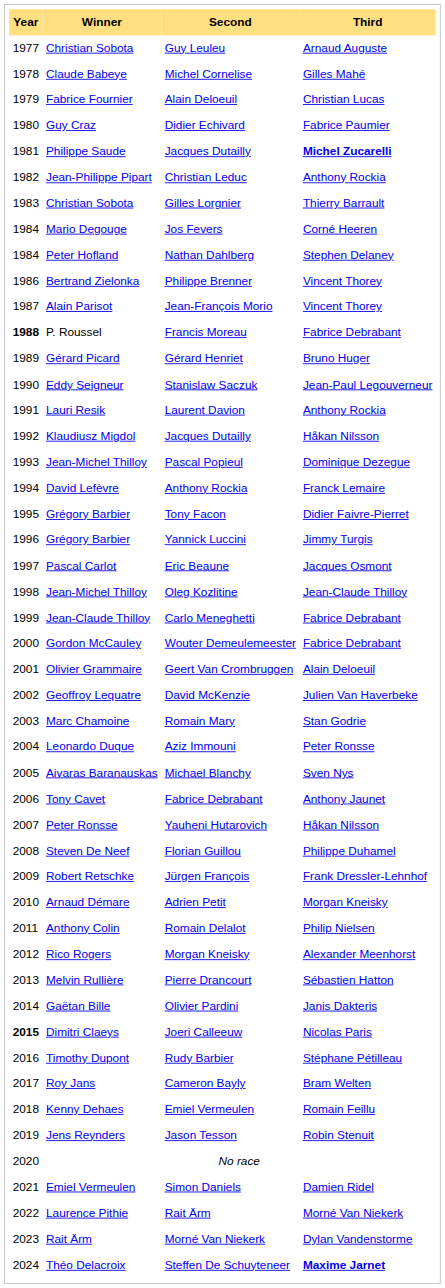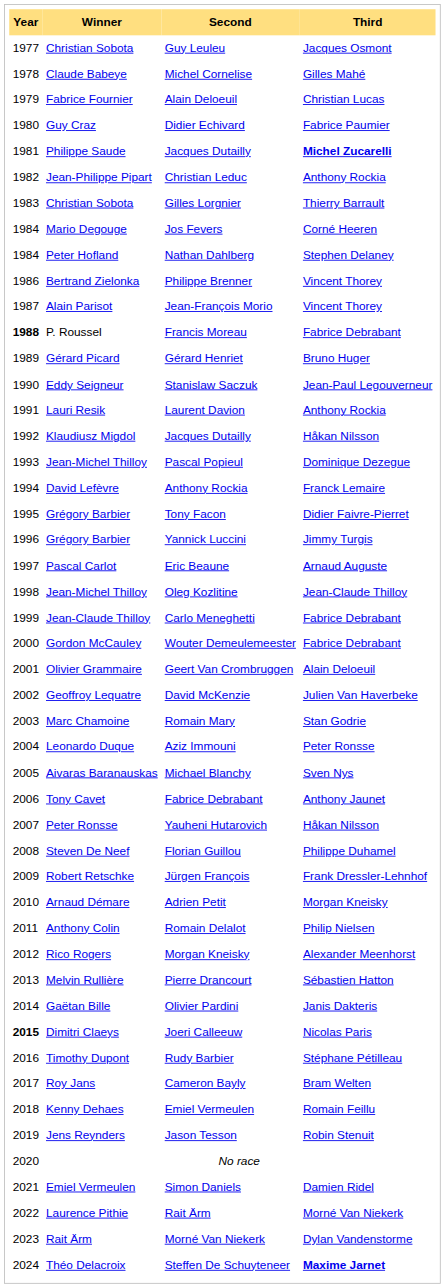 <table cellpadding="4" cellspacing="0"  style="border: 1px solid silver; color: black; margin: 0 0 0.5em 0; background-color: white; padding: 5px; text-align: left; font-size:85%; vertical-align: top; line-height:1.6em;">
 <tr>
 <th scope=col; align="center" bgcolor="FFDF80">Year</th>
 <th scope=col; align="center" bgcolor="FFDF80">Winner</th>
 <th scope=col; align="center" bgcolor="FFDF80">Second</th>
 <th scope=col; align="center" bgcolor="FFDF80">Third</th>
 </tr>
 <tr>
 <td>1977</td>
 <td> <a href='#'>Christian Sobota</a></td>
 <td> <a href='#'>Guy Leuleu</a></td>
-<td> <a href='#'>Arnaud Auguste</a></td>
+<td> <a href='#'>Jacques Osmont</a></td>
 </tr>
 <tr>
 <td>1978</td>
 <td> <a href='#'>Claude Babeye</a></td>
 <td> <a href='#'>Michel Cornelise</a></td>
 <td> <a href='#'>Gilles Mahé</a></td>
 </tr>
 <tr>
 <td>1979</td>
 <td> <a href='#'>Fabrice Fournier</a></td>
 <td> <a href='#'>Alain Deloeuil</a></td>
 <td> <a href='#'>Christian Lucas</a></td>
 </tr>
 <tr>
 <td>1980</td>
 <td> <a href='#'>Guy Craz</a></td>
 <td> <a href='#'>Didier Echivard</a></td>
 <td> <a href='#'>Fabrice Paumier</a></td>
 </tr>
 <tr>
 <td>1981</td>
 <td> <a href='#'>Philippe Saude</a></td>
 <td> <a href='#'>Jacques Dutailly</a></td>
 <td><strong> <a href='#'>Michel Zucarelli</a></strong></td>
 </tr>
 <tr>
 <td>1982</td>
 <td> <a href='#'>Jean-Philippe Pipart</a></td>
 <td> <a href='#'>Christian Leduc</a></td>
 <td> <a href='#'>Anthony Rockia</a></td>
 </tr>
 <tr>
 <td>1983</td>
 <td> <a href='#'>Christian Sobota</a></td>
 <td> <a href='#'>Gilles Lorgnier</a></td>
 <td> <a href='#'>Thierry Barrault</a></td>
 </tr>
 <tr>
 <td>1984</td>
 <td> <a href='#'>Mario Degouge</a></td>
 <td> <a href='#'>Jos Fevers</a></td>
 <td> <a href='#'>Corné Heeren</a></td>
 </tr>
 <tr>
 <td>1984</td>
 <td> <a href='#'>Peter Hofland</a></td>
 <td> <a href='#'>Nathan Dahlberg</a></td>
 <td> <a href='#'>Stephen Delaney</a></td>
 </tr>
 <tr>
 <td>1986</td>
 <td> <a href='#'>Bertrand Zielonka</a></td>
 <td> <a href='#'>Philippe Brenner</a></td>
 <td> <a href='#'>Vincent Thorey</a></td>
 </tr>
 <tr>
 <td>1987</td>
 <td> <a href='#'>Alain Parisot</a></td>
 <td> <a href='#'>Jean-François Morio</a></td>
 <td> <a href='#'>Vincent Thorey</a></td>
 </tr>
 <tr>
 <td><strong>1988</strong></td>
 <td> P. Roussel</td>
 <td> <a href='#'>Francis Moreau</a></td>
 <td> <a href='#'>Fabrice Debrabant</a></td>
 </tr>
 <tr>
 <td>1989</td>
 <td> <a href='#'>Gérard Picard</a></td>
 <td> <a href='#'>Gérard Henriet</a></td>
 <td> <a href='#'>Bruno Huger</a></td>
 </tr>
 <tr>
 <td>1990</td>
 <td> <a href='#'>Eddy Seigneur</a></td>
 <td> <a href='#'>Stanislaw Saczuk</a></td>
 <td> <a href='#'>Jean-Paul Legouverneur</a></td>
 </tr>
 <tr>
 <td>1991</td>
 <td> <a href='#'>Lauri Resik</a></td>
 <td> <a href='#'>Laurent Davion</a></td>
 <td> <a href='#'>Anthony Rockia</a></td>
 </tr>
 <tr>
 <td>1992</td>
 <td> <a href='#'>Klaudiusz Migdol</a></td>
 <td> <a href='#'>Jacques Dutailly</a></td>
 <td> <a href='#'>Håkan Nilsson</a></td>
 </tr>
 <tr>
 </tr>
 <tr>
 <td>1993</td>
 <td> <a href='#'>Jean-Michel Thilloy</a></td>
 <td> <a href='#'>Pascal Popieul</a></td>
 <td> <a href='#'>Dominique Dezegue</a></td>
 </tr>
 <tr>
 <td>1994</td>
 <td> <a href='#'>David Lefèvre</a></td>
 <td> <a href='#'>Anthony Rockia</a></td>
 <td> <a href='#'>Franck Lemaire</a></td>
 </tr>
 <tr>
 <td>1995</td>
 <td> <a href='#'>Grégory Barbier</a></td>
 <td> <a href='#'>Tony Facon</a></td>
 <td> <a href='#'>Didier Faivre-Pierret</a></td>
 </tr>
 <tr>
 <td>1996</td>
 <td> <a href='#'>Grégory Barbier</a></td>
 <td> <a href='#'>Yannick Luccini</a></td>
 <td> <a href='#'>Jimmy Turgis</a></td>
 </tr>
 <tr>
 <td>1997</td>
 <td> <a href='#'>Pascal Carlot</a></td>
 <td> <a href='#'>Eric Beaune</a></td>
-<td> <a href='#'>Jacques Osmont</a></td>
+<td> <a href='#'>Arnaud Auguste</a></td>
 </tr>
 <tr>
 <td>1998</td>
 <td> <a href='#'>Jean-Michel Thilloy</a></td>
 <td> <a href='#'>Oleg Kozlitine</a></td>
 <td> <a href='#'>Jean-Claude Thilloy</a></td>
 </tr>
 <tr>
 <td>1999</td>
 <td> <a href='#'>Jean-Claude Thilloy</a></td>
 <td> <a href='#'>Carlo Meneghetti</a></td>
 <td> <a href='#'>Fabrice Debrabant</a></td>
 </tr>
 <tr>
 <td>2000</td>
 <td> <a href='#'>Gordon McCauley</a></td>
 <td> <a href='#'>Wouter Demeulemeester</a></td>
 <td> <a href='#'>Fabrice Debrabant</a></td>
 </tr>
 <tr>
 <td>2001</td>
 <td> <a href='#'>Olivier Grammaire</a></td>
 <td> <a href='#'>Geert Van Crombruggen</a></td>
 <td> <a href='#'>Alain Deloeuil</a></td>
 </tr>
 <tr>
 <td>2002</td>
 <td> <a href='#'>Geoffroy Lequatre</a></td>
 <td> <a href='#'>David McKenzie</a></td>
 <td> <a href='#'>Julien Van Haverbeke</a></td>
 </tr>
 <tr>
 <td>2003</td>
 <td> <a href='#'>Marc Chamoine</a></td>
 <td> <a href='#'>Romain Mary</a></td>
 <td> <a href='#'>Stan Godrie</a></td>
 </tr>
 <tr>
 </tr>
 <tr>
 <td>2004</td>
 <td> <a href='#'>Leonardo Duque</a></td>
 <td> <a href='#'>Aziz Immouni</a></td>
 <td> <a href='#'>Peter Ronsse</a></td>
 </tr>
 <tr>
 <td>2005</td>
 <td> <a href='#'>Aivaras Baranauskas</a></td>
 <td> <a href='#'>Michael Blanchy</a></td>
 <td> <a href='#'>Sven Nys</a></td>
 </tr>
 <tr>
 <td>2006</td>
 <td> <a href='#'>Tony Cavet</a></td>
 <td> <a href='#'>Fabrice Debrabant</a></td>
 <td> <a href='#'>Anthony Jaunet</a></td>
 </tr>
 <tr>
 <td>2007</td>
 <td> <a href='#'>Peter Ronsse</a></td>
 <td> <a href='#'>Yauheni Hutarovich</a></td>
 <td> <a href='#'>Håkan Nilsson</a></td>
 </tr>
 <tr>
 <td>2008</td>
 <td> <a href='#'>Steven De Neef</a></td>
 <td> <a href='#'>Florian Guillou</a></td>
 <td> <a href='#'>Philippe Duhamel</a></td>
 </tr>
 <tr>
 <td>2009</td>
 <td> <a href='#'>Robert Retschke</a></td>
 <td> <a href='#'>Jürgen François</a></td>
 <td> <a href='#'>Frank Dressler-Lehnhof</a></td>
 </tr>
 <tr>
 <td>2010</td>
 <td> <a href='#'>Arnaud Démare</a></td>
 <td> <a href='#'>Adrien Petit</a></td>
 <td> <a href='#'>Morgan Kneisky</a></td>
 </tr>
 <tr>
 <td>2011</td>
 <td> <a href='#'>Anthony Colin</a></td>
 <td> <a href='#'>Romain Delalot</a></td>
 <td> <a href='#'>Philip Nielsen</a></td>
 </tr>
 <tr>
 <td>2012</td>
 <td> <a href='#'>Rico Rogers</a></td>
 <td> <a href='#'>Morgan Kneisky</a></td>
 <td> <a href='#'>Alexander Meenhorst</a></td>
 </tr>
 <tr>
 <td>2013</td>
 <td> <a href='#'>Melvin Rullière</a></td>
 <td> <a href='#'>Pierre Drancourt</a></td>
 <td> <a href='#'>Sébastien Hatton</a></td>
 </tr>
 <tr>
 <td>2014</td>
 <td> <a href='#'>Gaëtan Bille</a></td>
 <td> <a href='#'>Olivier Pardini</a></td>
 <td> <a href='#'>Janis Dakteris</a></td>
 </tr>
 <tr>
 <td><strong>2015</strong></td>
 <td> <a href='#'>Dimitri Claeys</a></td>
 <td> <a href='#'>Joeri Calleeuw</a></td>
 <td> <a href='#'>Nicolas Paris</a></td>
 </tr>
 <tr>
 <td>2016</td>
 <td> <a href='#'>Timothy Dupont</a></td>
 <td> <a href='#'>Rudy Barbier</a></td>
 <td> <a href='#'>Stéphane Pétilleau</a></td>
 </tr>
 <tr>
 <td>2017</td>
 <td> <a href='#'>Roy Jans</a></td>
 <td> <a href='#'>Cameron Bayly</a></td>
 <td> <a href='#'>Bram Welten</a></td>
 </tr>
 <tr>
 <td>2018</td>
 <td> <a href='#'>Kenny Dehaes</a></td>
 <td> <a href='#'>Emiel Vermeulen</a></td>
 <td> <a href='#'>Romain Feillu</a></td>
 </tr>
 <tr>
 <td>2019</td>
 <td> <a href='#'>Jens Reynders</a></td>
 <td> <a href='#'>Jason Tesson</a></td>
 <td> <a href='#'>Robin Stenuit</a></td>
 </tr>
 <tr>
 <td>2020</td>
 <td colspan=3 align=center><em>No race</em></td>
 </tr>
 <tr>
 <td>2021</td>
 <td> <a href='#'>Emiel Vermeulen</a></td>
 <td> <a href='#'>Simon Daniels</a></td>
 <td> <a href='#'>Damien Ridel</a></td>
 </tr>
 <tr>
 <td>2022</td>
 <td> <a href='#'>Laurence Pithie</a></td>
 <td> <a href='#'>Rait Ärm</a></td>
 <td> <a href='#'>Morné Van Niekerk</a></td>
 </tr>
 <tr>
 <td>2023</td>
 <td> <a href='#'>Rait Ärm</a></td>
 <td> <a href='#'>Morné Van Niekerk</a></td>
 <td> <a href='#'>Dylan Vandenstorme</a></td>
 </tr>
 <tr>
 <td>2024</td>
 <td> <a href='#'>Théo Delacroix</a></td>
 <td> <a href='#'>Steffen De Schuyteneer</a></td>
 <td><strong> <a href='#'>Maxime Jarnet</a></strong></td>
 </tr>
 </table>
